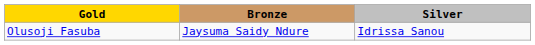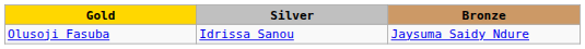 <table class="wikitable" style="text-align:left">
 <tr align="center">
 <td width=200 bgcolor=gold><strong>Gold</strong></td>
+<td width=200 bgcolor=silver><strong>Silver</strong></td>
 <td width=200 bgcolor=CC9966><strong>Bronze</strong></td>
-<td width=200 bgcolor=silver><strong>Silver</strong></td>
 </tr>
 <tr>
 <td><a href='#'>Olusoji Fasuba</a><br><em></em></td>
+<td><a href='#'>Idrissa Sanou</a><br><em></em></td>
 <td><a href='#'>Jaysuma Saidy Ndure</a><br><em></em></td>
-<td><a href='#'>Idrissa Sanou</a><br><em></em></td>
 </tr>
 </table>
